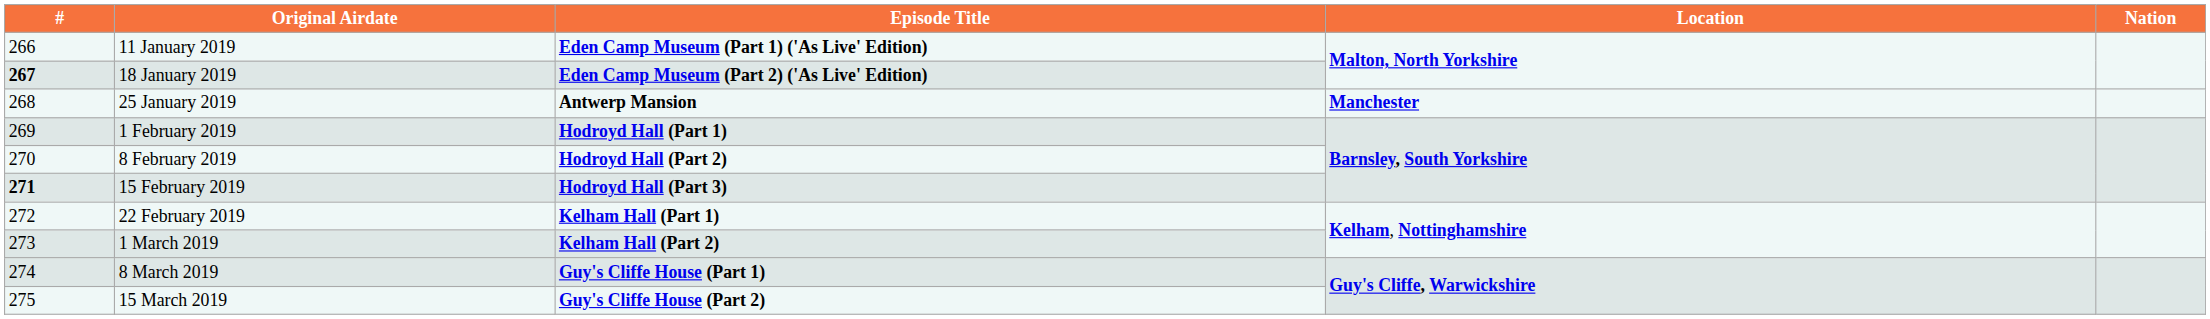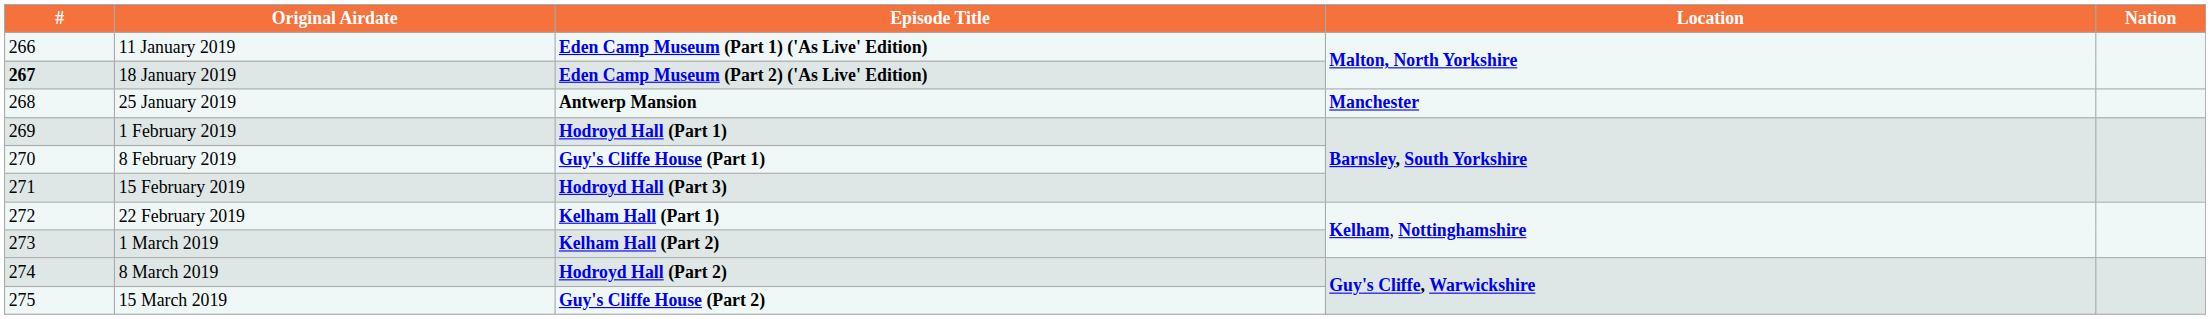 <table class="wikitable" id="series_list" style="margin: auto; width: 100%">
 <tr style="background:#964b00; color:white;">
 <th style="width:5%; background:#F6723D;"><strong>#</strong></th>
 <th style="width:20%; background:#F6723D;"><strong> Original Airdate</strong></th>
 <th style="width:35%; background:#F6723D;"><strong>Episode Title</strong></th>
 <th style="width:35%; background:#F6723D;"><strong>Location</strong></th>
 <th style="width:35%; background:#F6723D;"><strong>Nation</strong></th>
 </tr>
 <tr style="background:#eff8f7;">
 <td>266</td>
 <td>11 January 2019</td>
 <td><strong><a href='#'>Eden Camp Museum</a> (Part 1) ('As Live' Edition)</strong></td>
 <td rowspan="2"><strong><a href='#'>Malton, North Yorkshire</a></strong></td>
 <td rowspan="2"></td>
 </tr>
 <tr style="background:#dee7e6;">
 <td><strong>267</strong></td>
 <td>18 January 2019</td>
 <td><strong><a href='#'>Eden Camp Museum</a> (Part 2) ('As Live' Edition)</strong></td>
 </tr>
 <tr style="background:#eff8f7;">
 <td>268</td>
 <td>25 January 2019</td>
 <td><strong>Antwerp Mansion</strong></td>
 <td><strong><a href='#'>Manchester</a></strong></td>
 <td></td>
 </tr>
 <tr style="background:#dee7e6;">
 <td>269</td>
 <td>1 February 2019</td>
 <td><strong><a href='#'>Hodroyd Hall</a> (Part 1)</strong></td>
 <td rowspan="3"><strong><a href='#'>Barnsley</a>, <a href='#'>South Yorkshire</a></strong></td>
 <td rowspan="3"></td>
 </tr>
 <tr style="background:#eff8f7;">
 <td>270</td>
 <td>8 February 2019</td>
-<td><strong><a href='#'>Hodroyd Hall</a> (Part 2)</strong></td>
+<td><strong><a href='#'>Guy's Cliffe House</a> (Part 1)</strong></td>
 </tr>
 <tr style="background:#dee7e6;">
-<td><strong>271</strong></td>
+<td>271</td>
 <td>15 February 2019</td>
 <td><strong><a href='#'>Hodroyd Hall</a> (Part 3)</strong></td>
 </tr>
 <tr style="background:#eff8f7;">
 <td>272</td>
 <td>22 February 2019</td>
 <td><strong><a href='#'>Kelham Hall</a> (Part 1)</strong></td>
 <td rowspan="2"><strong><a href='#'>Kelham</a></strong>, <strong><a href='#'>Nottinghamshire</a></strong></td>
 <td rowspan="2"></td>
 </tr>
 <tr style="background:#dee7e6;">
 <td>273</td>
 <td>1 March 2019</td>
 <td><strong><a href='#'>Kelham Hall</a> (Part 2)</strong></td>
 </tr>
 <tr style="background:#dee7e6;">
 <td>274</td>
 <td>8 March 2019</td>
-<td><strong><a href='#'>Guy's Cliffe House</a> (Part 1)</strong></td>
+<td><strong><a href='#'>Hodroyd Hall</a> (Part 2)</strong></td>
 <td rowspan="2"><strong><a href='#'>Guy's Cliffe</a>, <a href='#'>Warwickshire</a></strong></td>
 <td rowspan="2"></td>
 </tr>
 <tr style="background:#eff8f7;">
 <td>275</td>
 <td>15 March 2019</td>
 <td><strong><a href='#'>Guy's Cliffe House</a> (Part 2)</strong></td>
 </tr>
 </table>
